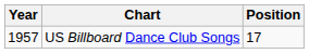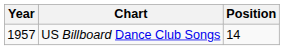 <table class="wikitable">
 <tr>
 <th align="left">Year</th>
 <th align="left">Chart</th>
 <th align="left">Position</th>
 </tr>
 <tr>
 <td align="left">1957</td>
 <td align="left">US <em>Billboard</em> <a href='#'>Dance Club Songs</a></td>
-<td align="left">17</td>
+<td align="left">14</td>
 </tr>
 </table>
